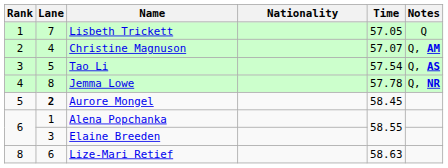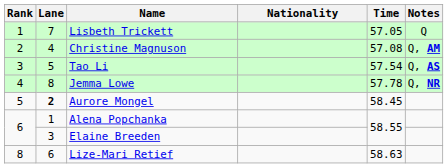 <table class="wikitable" style="text-align:center">
 <tr>
 <th>Rank</th>
 <th>Lane</th>
 <th width=200>Name</th>
 <th width=150>Nationality</th>
 <th>Time</th>
 <th>Notes</th>
 </tr>
 <tr bgcolor=ccffcc>
 <td>1</td>
 <td>7</td>
 <td align=left><a href='#'>Lisbeth Trickett</a></td>
 <td align=left></td>
 <td>57.05</td>
 <td>Q</td>
 </tr>
 <tr bgcolor=ccffcc>
 <td>2</td>
 <td>4</td>
 <td align=left><a href='#'>Christine Magnuson</a></td>
 <td align=left></td>
-<td>57.07</td>
+<td>57.08</td>
 <td>Q, <strong><a href='#'>AM</a></strong></td>
 </tr>
 <tr bgcolor=ccffcc>
 <td>3</td>
 <td>5</td>
 <td align=left><a href='#'>Tao Li</a></td>
 <td align=left></td>
 <td>57.54</td>
 <td>Q, <strong><a href='#'>AS</a></strong></td>
 </tr>
 <tr bgcolor=ccffcc>
 <td>4</td>
 <td>8</td>
 <td align=left><a href='#'>Jemma Lowe</a></td>
 <td align=left></td>
 <td>57.78</td>
 <td>Q, <strong><a href='#'>NR</a></strong></td>
 </tr>
 <tr>
 <td>5</td>
 <td><strong>2</strong></td>
 <td align=left><a href='#'>Aurore Mongel</a></td>
 <td align=left></td>
 <td>58.45</td>
 <td></td>
 </tr>
 <tr>
 <td rowspan=2>6</td>
 <td>1</td>
 <td align=left><a href='#'>Alena Popchanka</a></td>
 <td align=left></td>
 <td rowspan=2>58.55</td>
 <td></td>
 </tr>
 <tr>
 <td>3</td>
 <td align=left><a href='#'>Elaine Breeden</a></td>
 <td align=left></td>
 <td></td>
 </tr>
 <tr>
 <td>8</td>
 <td>6</td>
 <td align=left><a href='#'>Lize-Mari Retief</a></td>
 <td align=left></td>
 <td>58.63</td>
 <td></td>
 </tr>
 </table>
